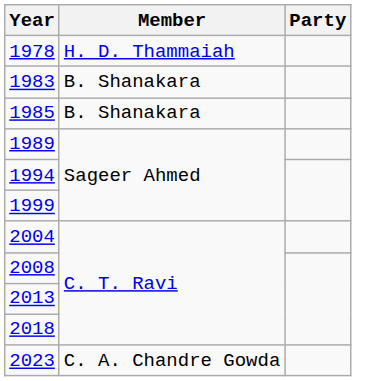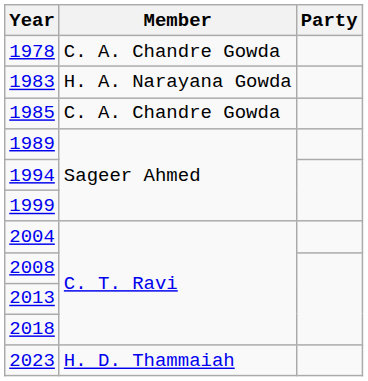 <table class="wikitable sortable">
 <tr>
 <th>Year</th>
 <th>Member</th>
 <th colspan="2">Party</th>
 </tr>
 <tr>
 <td><a href='#'>1978</a></td>
-<td><a href='#'>H. D. Thammaiah</a></td>
+<td>C. A. Chandre Gowda</td>
 <td></td>
 </tr>
 <tr>
 <td><a href='#'>1983</a></td>
-<td>B. Shanakara</td>
+<td>H. A. Narayana Gowda</td>
 <td></td>
 </tr>
 <tr>
 <td><a href='#'>1985</a></td>
-<td>B. Shanakara</td>
+<td>C. A. Chandre Gowda</td>
 <td></td>
 </tr>
 <tr>
 <td><a href='#'>1989</a></td>
 <td rowspan="3">Sageer Ahmed</td>
 <td></td>
 </tr>
 <tr>
 <td><a href='#'>1994</a></td>
 </tr>
 <tr>
 <td><a href='#'>1999</a></td>
 </tr>
 <tr>
 <td><a href='#'>2004</a></td>
 <td rowspan="4"><a href='#'>C. T. Ravi</a></td>
 <td></td>
 </tr>
 <tr>
 <td><a href='#'>2008</a></td>
 </tr>
 <tr>
 <td><a href='#'>2013</a></td>
 </tr>
 <tr>
 <td><a href='#'>2018</a></td>
 </tr>
 <tr>
 <td><a href='#'>2023</a></td>
-<td>C. A. Chandre Gowda</td>
+<td><a href='#'>H. D. Thammaiah</a></td>
 <td></td>
 </tr>
 </table>
